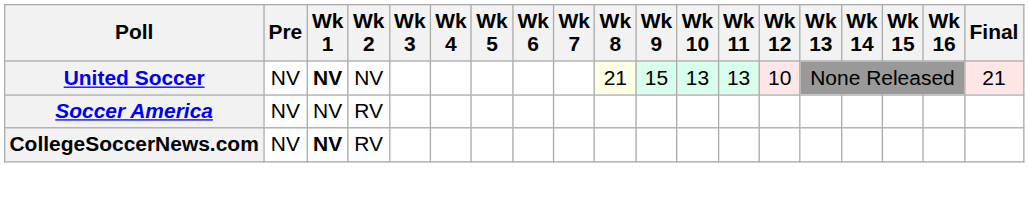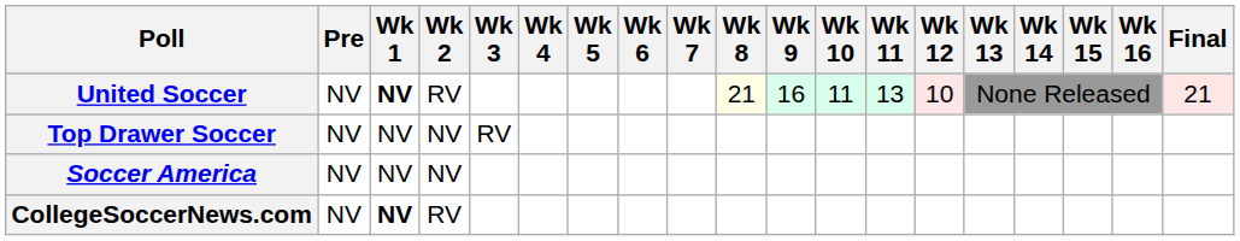 <table class="wikitable" style="white-space:nowrap;text-align:center;">
 <tr>
 <th>Poll</th>
 <th>Pre</th>
 <th>Wk<br>1</th>
 <th>Wk<br>2</th>
 <th>Wk<br>3</th>
 <th>Wk<br>4</th>
 <th>Wk<br>5</th>
 <th>Wk<br>6</th>
 <th>Wk<br>7</th>
 <th>Wk<br>8</th>
 <th>Wk<br>9</th>
 <th>Wk<br>10</th>
 <th>Wk<br>11</th>
 <th>Wk<br>12</th>
 <th>Wk<br>13</th>
 <th>Wk<br>14</th>
 <th>Wk<br>15</th>
 <th>Wk<br>16</th>
 <th>Final<br></th>
 </tr>
 <tr>
 <th><a href='#'>United Soccer</a></th>
 <td style="background:#FFFFFF;">NV</td>
 <td style="background:#FFFFFF;"><strong>NV</strong></td>
-<td style="background:#FFFFFF;">NV</td>
+<td style="background:#FFFFFF;">RV</td>
 <td style="background:#FFFFFF;"></td>
 <td style="background:#FFFFFF;"></td>
 <td style="background:#FFFFFF;"></td>
 <td style="background:#FFFFFF;"></td>
 <td style="background:#FFFFFF;"></td>
 <td style="background:#FFFFE6;">21</td>
-<td style="background:#D8FFEB;">15</td>
-<td style="background:#D8FFEB;">13</td>
+<td style="background:#D8FFEB;">16</td>
+<td style="background:#D8FFEB;">11</td>
 <td style="background:#D8FFEB;">13</td>
 <td style="background:#FFE6E6;">10</td>
 <td colspan=4 style="background:#999;">None Released</td>
 <td style="background:#FFE6E6;">21</td>
 </tr>
 <tr>
+<th><a href='#'>Top Drawer Soccer</a></th>
+<td style="background:#FFFFFF;">NV</td>
+<td style="background:#FFFFFF;">NV</td>
+<td style="background:#FFFFFF;">NV</td>
+<td style="background:#FFFFFF;">RV</td>
+<td style="background:#FFFFFF;"></td>
+<td style="background:#FFFFFF;"></td>
+<td style="background:#FFFFFF;"></td>
+<td style="background:#FFFFFF;"></td>
+<td style="background:#FFFFFF;"></td>
+<td style="background:#FFFFFF;"></td>
+<td style="background:#FFFFFF;"></td>
+<td style="background:#FFFFFF;"></td>
+<td style="background:#FFFFFF;"></td>
+<td style="background:#FFFFFF;"></td>
+<td style="background:#FFFFFF;"></td>
+<td style="background:#FFFFFF;"></td>
+<td style="background:#FFFFFF;"></td>
+<td style="background:#FFFFFF;"></td>
+</tr>
+<tr>
 <th><em><a href='#'>Soccer America</a></em></th>
 <td style="background:#FFFFFF;">NV</td>
 <td style="background:#FFFFFF;">NV</td>
-<td style="background:#FFFFFF;">RV</td>
+<td style="background:#FFFFFF;">NV</td>
 <td style="background:#FFFFFF;"></td>
 <td style="background:#FFFFFF;"></td>
 <td style="background:#FFFFFF;"></td>
 <td style="background:#FFFFFF;"></td>
 <td style="background:#FFFFFF;"></td>
 <td style="background:#FFFFFF;"></td>
 <td style="background:#FFFFFF;"></td>
 <td style="background:#FFFFFF;"></td>
 <td style="background:#FFFFFF;"></td>
 <td style="background:#FFFFFF;"></td>
 <td style="background:#FFFFFF;"></td>
 <td style="background:#FFFFFF;"></td>
 <td style="background:#FFFFFF;"></td>
 <td style="background:#FFFFFF;"></td>
 <td style="background:#FFFFFF;"></td>
 </tr>
 <tr>
 <th>CollegeSoccerNews.com</th>
 <td style="background:#FFFFFF;">NV</td>
 <td style="background:#FFFFFF;"><strong>NV</strong></td>
 <td style="background:#FFFFFF;">RV</td>
 <td style="background:#FFFFFF;"></td>
 <td style="background:#FFFFFF;"></td>
 <td style="background:#FFFFFF;"></td>
 <td style="background:#FFFFFF;"></td>
 <td style="background:#FFFFFF;"></td>
 <td style="background:#FFFFFF;"></td>
 <td style="background:#FFFFFF;"></td>
 <td style="background:#FFFFFF;"></td>
 <td style="background:#FFFFFF;"></td>
 <td style="background:#FFFFFF;"></td>
 <td style="background:#FFFFFF;"></td>
 <td style="background:#FFFFFF;"></td>
 <td style="background:#FFFFFF;"></td>
 <td style="background:#FFFFFF;"></td>
 <td style="background:#FFFFFF;"></td>
 </tr>
 </table>
